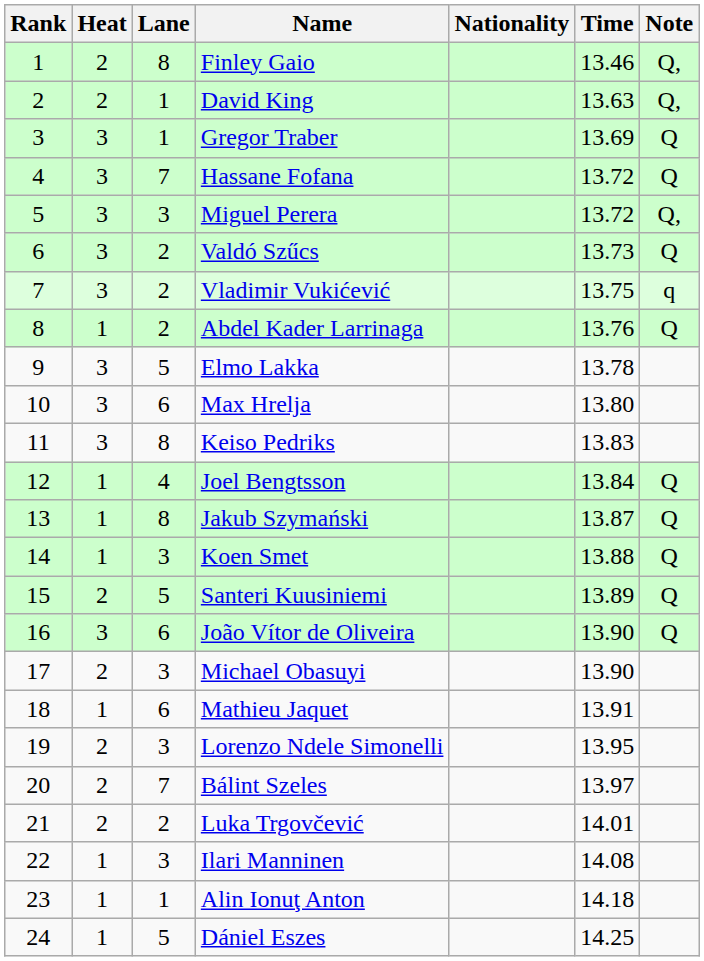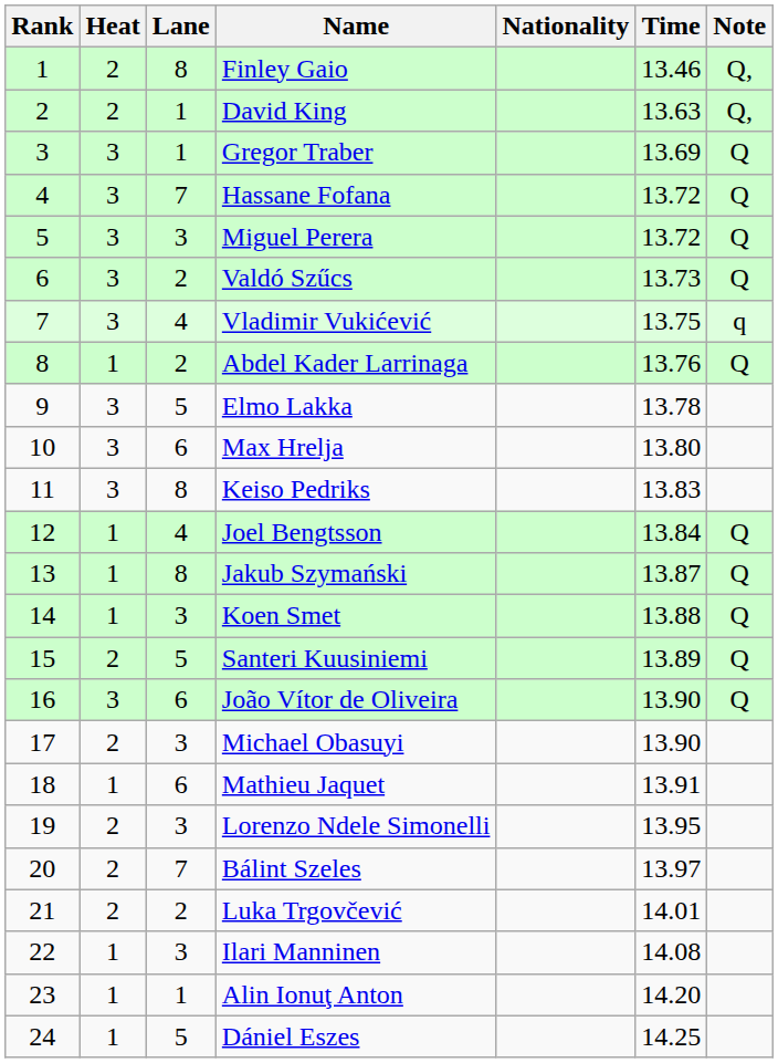 <table class="wikitable sortable" style="text-align:center">
 <tr>
 <th>Rank</th>
 <th>Heat</th>
 <th>Lane</th>
 <th>Name</th>
 <th>Nationality</th>
 <th>Time</th>
 <th>Note</th>
 </tr>
 <tr bgcolor=ccffcc>
 <td>1</td>
 <td>2</td>
 <td>8</td>
 <td align=left><a href='#'>Finley Gaio</a></td>
 <td align=left></td>
 <td>13.46</td>
 <td>Q, </td>
 </tr>
 <tr bgcolor=ccffcc>
 <td>2</td>
 <td>2</td>
 <td>1</td>
 <td align=left><a href='#'>David King</a></td>
 <td align=left></td>
 <td>13.63</td>
 <td>Q, </td>
 </tr>
 <tr bgcolor=ccffcc>
 <td>3</td>
 <td>3</td>
 <td>1</td>
 <td align=left><a href='#'>Gregor Traber</a></td>
 <td align=left></td>
 <td>13.69</td>
 <td>Q</td>
 </tr>
 <tr bgcolor=ccffcc>
 <td>4</td>
 <td>3</td>
 <td>7</td>
 <td align=left><a href='#'>Hassane Fofana</a></td>
 <td align=left></td>
 <td>13.72</td>
 <td>Q</td>
 </tr>
 <tr bgcolor=ccffcc>
 <td>5</td>
 <td>3</td>
 <td>3</td>
 <td align=left><a href='#'>Miguel Perera</a></td>
 <td align=left></td>
 <td>13.72</td>
-<td>Q, </td>
+<td>Q</td>
 </tr>
 <tr bgcolor=ccffcc>
 <td>6</td>
 <td>3</td>
 <td>2</td>
 <td align=left><a href='#'>Valdó Szűcs</a></td>
 <td align=left></td>
 <td>13.73</td>
 <td>Q</td>
 </tr>
 <tr bgcolor=ddffdd>
 <td>7</td>
 <td>3</td>
-<td>2</td>
+<td>4</td>
 <td align=left><a href='#'>Vladimir Vukićević</a></td>
 <td align=left></td>
 <td>13.75</td>
 <td>q</td>
 </tr>
 <tr bgcolor=ccffcc>
 <td>8</td>
 <td>1</td>
 <td>2</td>
 <td align=left><a href='#'>Abdel Kader Larrinaga</a></td>
 <td align=left></td>
 <td>13.76</td>
 <td>Q</td>
 </tr>
 <tr>
 <td>9</td>
 <td>3</td>
 <td>5</td>
 <td align=left><a href='#'>Elmo Lakka</a></td>
 <td align=left></td>
 <td>13.78</td>
 <td></td>
 </tr>
 <tr>
 <td>10</td>
 <td>3</td>
 <td>6</td>
 <td align=left><a href='#'>Max Hrelja</a></td>
 <td align=left></td>
 <td>13.80</td>
 <td></td>
 </tr>
 <tr>
 <td>11</td>
 <td>3</td>
 <td>8</td>
 <td align=left><a href='#'>Keiso Pedriks</a></td>
 <td align=left></td>
 <td>13.83</td>
 <td></td>
 </tr>
 <tr bgcolor=ccffcc>
 <td>12</td>
 <td>1</td>
 <td>4</td>
 <td align=left><a href='#'>Joel Bengtsson</a></td>
 <td align=left></td>
 <td>13.84</td>
 <td>Q</td>
 </tr>
 <tr bgcolor=ccffcc>
 <td>13</td>
 <td>1</td>
 <td>8</td>
 <td align=left><a href='#'>Jakub Szymański</a></td>
 <td align=left></td>
 <td>13.87</td>
 <td>Q</td>
 </tr>
 <tr bgcolor=ccffcc>
 <td>14</td>
 <td>1</td>
 <td>3</td>
 <td align=left><a href='#'>Koen Smet</a></td>
 <td align=left></td>
 <td>13.88</td>
 <td>Q</td>
 </tr>
 <tr bgcolor=ccffcc>
 <td>15</td>
 <td>2</td>
 <td>5</td>
 <td align=left><a href='#'>Santeri Kuusiniemi</a></td>
 <td align=left></td>
 <td>13.89</td>
 <td>Q</td>
 </tr>
 <tr bgcolor=ccffcc>
 <td>16</td>
 <td>3</td>
 <td>6</td>
 <td align=left><a href='#'>João Vítor de Oliveira</a></td>
 <td align=left></td>
 <td>13.90</td>
 <td>Q</td>
 </tr>
 <tr>
 <td>17</td>
 <td>2</td>
 <td>3</td>
 <td align=left><a href='#'>Michael Obasuyi</a></td>
 <td align=left></td>
 <td>13.90</td>
 <td></td>
 </tr>
 <tr>
 <td>18</td>
 <td>1</td>
 <td>6</td>
 <td align=left><a href='#'>Mathieu Jaquet</a></td>
 <td align=left></td>
 <td>13.91</td>
 <td></td>
 </tr>
 <tr>
 <td>19</td>
 <td>2</td>
 <td>3</td>
 <td align=left><a href='#'>Lorenzo Ndele Simonelli</a></td>
 <td align=left></td>
 <td>13.95</td>
 <td></td>
 </tr>
 <tr>
 <td>20</td>
 <td>2</td>
 <td>7</td>
 <td align=left><a href='#'>Bálint Szeles</a></td>
 <td align=left></td>
 <td>13.97</td>
 <td></td>
 </tr>
 <tr>
 <td>21</td>
 <td>2</td>
 <td>2</td>
 <td align=left><a href='#'>Luka Trgovčević</a></td>
 <td align=left></td>
 <td>14.01</td>
 <td></td>
 </tr>
 <tr>
 <td>22</td>
 <td>1</td>
 <td>3</td>
 <td align=left><a href='#'>Ilari Manninen</a></td>
 <td align=left></td>
 <td>14.08</td>
 <td></td>
 </tr>
 <tr>
 <td>23</td>
 <td>1</td>
 <td>1</td>
 <td align=left><a href='#'>Alin Ionuţ Anton</a></td>
 <td align=left></td>
-<td>14.18</td>
+<td>14.20</td>
 <td></td>
 </tr>
 <tr>
 <td>24</td>
 <td>1</td>
 <td>5</td>
 <td align=left><a href='#'>Dániel Eszes</a></td>
 <td align=left></td>
 <td>14.25</td>
 <td></td>
 </tr>
 </table>
